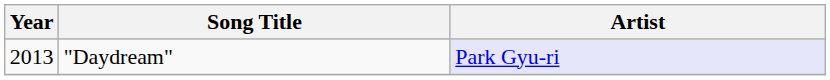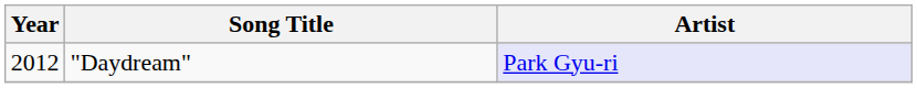 <table class="wikitable" style="width:600px">
 <tr>
 <th width=10>Year</th>
 <th>Song Title</th>
 <th>Artist</th>
 </tr>
 <tr>
-<td>2013</td>
+<td>2012</td>
 <td>"Daydream" </td>
 <td style="background: lavender;"><a href='#'>Park Gyu-ri</a></td>
 </tr>
 <tr>
 </tr>
 </table>
